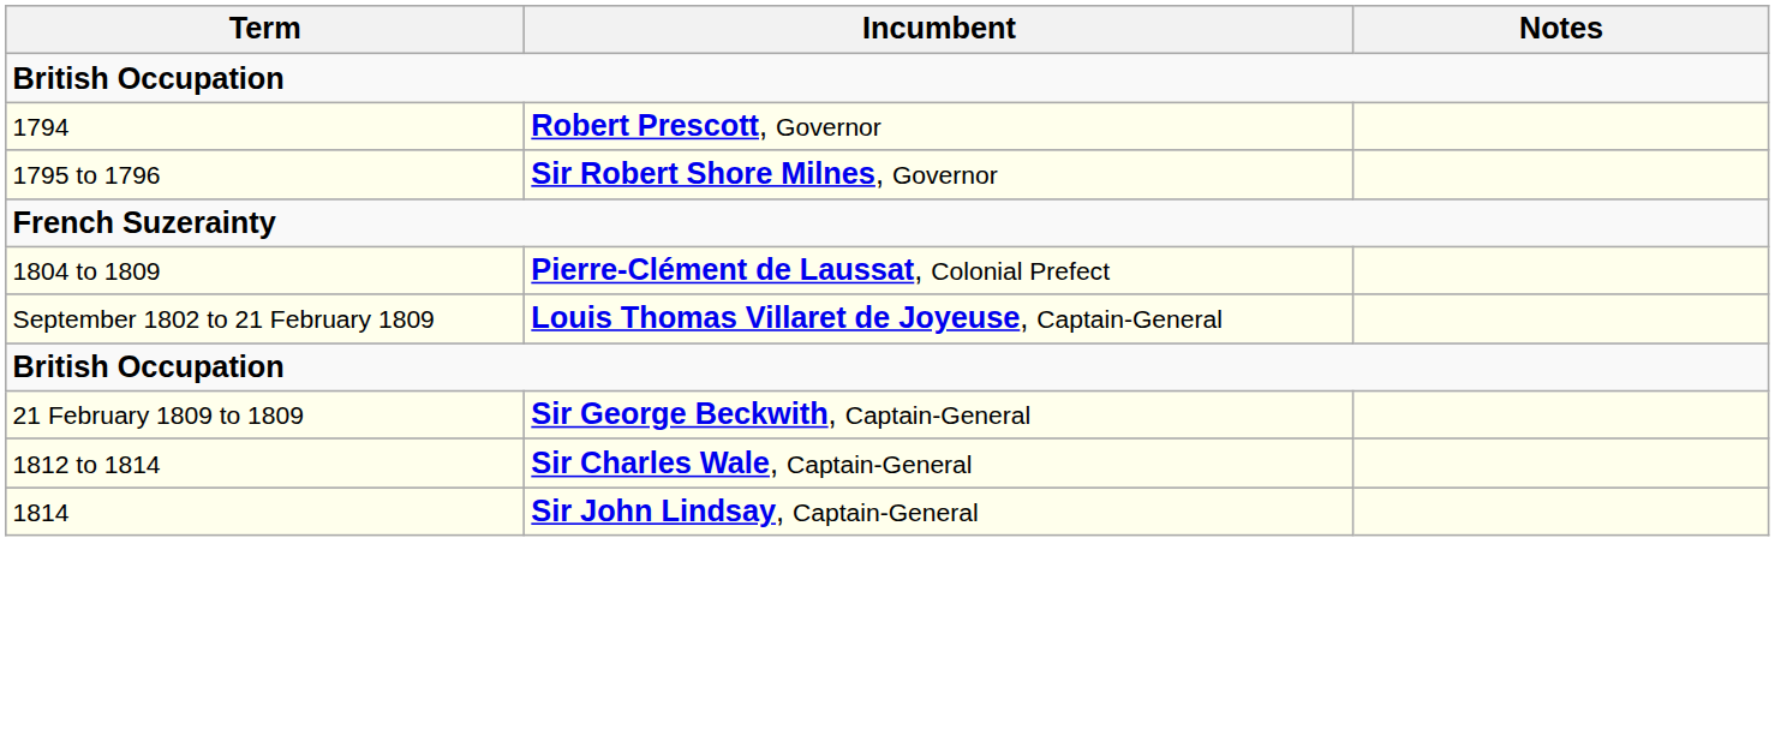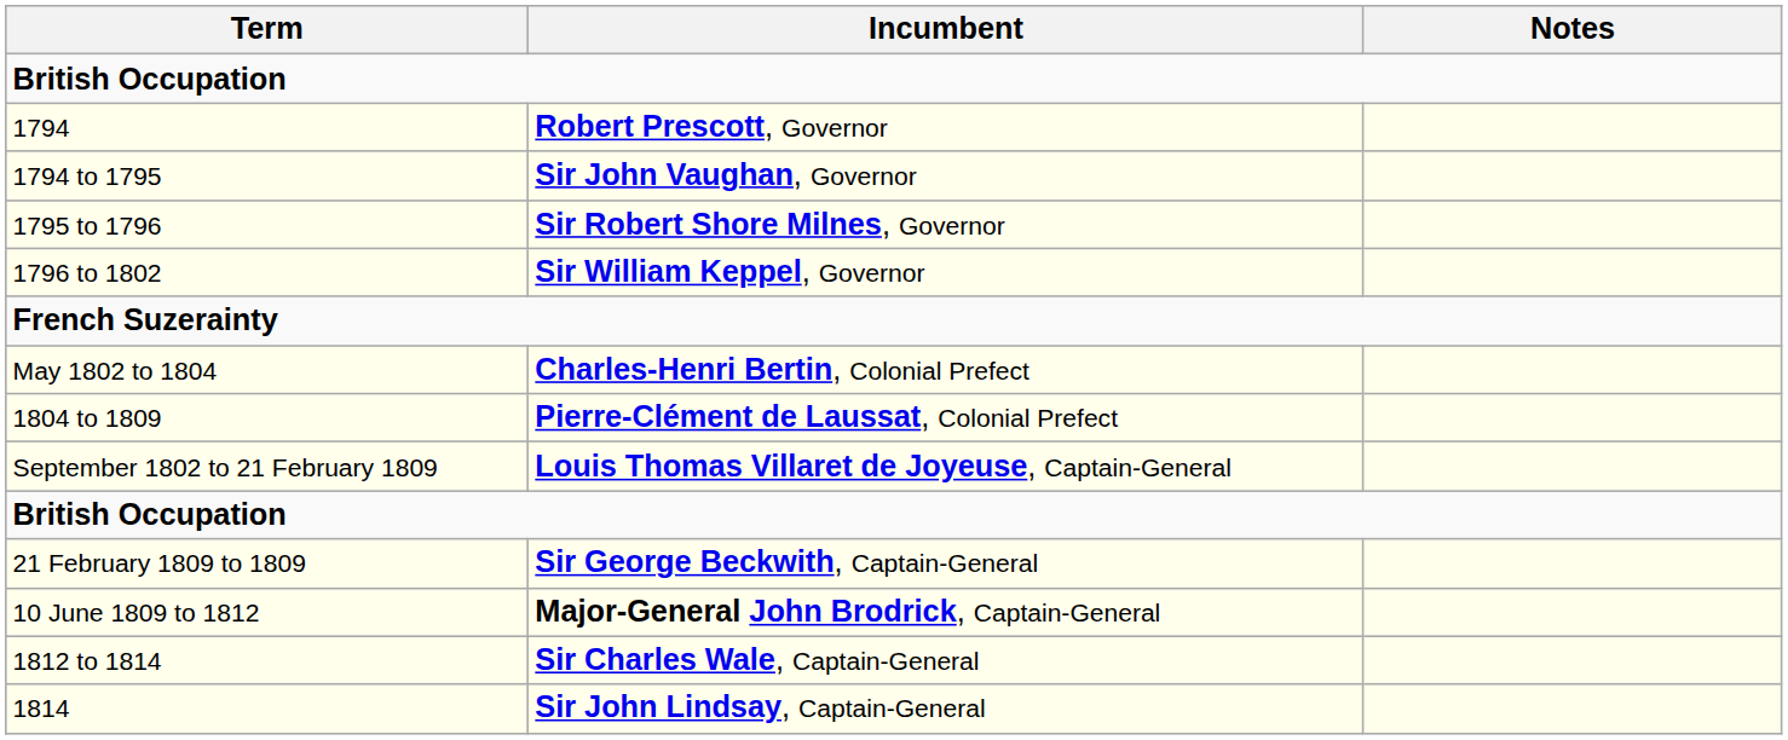 <table class="wikitable">
 <tr>
 <th width="25%" align=left>Term</th>
 <th width="40%" align=left>Incumbent</th>
 <th width="20%" align=left>Notes</th>
 </tr>
 <tr valign=top>
 <td colspan="3"><strong>British Occupation</strong></td>
 </tr>
 <tr valign=top bgcolor="#ffffec">
 <td><small>1794</small></td>
 <td><strong><a href='#'>Robert Prescott</a></strong>, <small>Governor</small></td>
 <td></td>
 </tr>
 <tr valign=top bgcolor="#ffffec">
+<td><small>1794 to 1795</small></td>
+<td><strong><a href='#'>Sir John Vaughan</a></strong>, <small>Governor</small></td>
+<td></td>
+</tr>
+<tr valign=top bgcolor="#ffffec">
 <td><small>1795 to 1796</small></td>
 <td><strong><a href='#'>Sir Robert Shore Milnes</a></strong>, <small>Governor</small></td>
 <td></td>
 </tr>
+<tr valign=top bgcolor="#ffffec">
+<td><small>1796 to 1802</small></td>
+<td><strong><a href='#'>Sir William Keppel</a></strong>, <small>Governor</small></td>
+<td></td>
+</tr>
 <tr valign=top>
 <td colspan="3"><strong>French Suzerainty</strong></td>
+</tr>
+<tr valign=top bgcolor="#ffffec">
+<td><small>May 1802 to 1804</small></td>
+<td><strong><a href='#'>Charles-Henri Bertin</a></strong>, <small>Colonial Prefect</small></td>
+<td></td>
 </tr>
 <tr valign=top bgcolor="#ffffec">
 <td><small>1804 to 1809</small></td>
 <td><strong><a href='#'>Pierre-Clément de Laussat</a></strong>, <small>Colonial Prefect</small></td>
 <td></td>
 </tr>
 <tr valign=top bgcolor="#ffffec">
 <td><small>September 1802 to 21 February 1809</small></td>
 <td><strong><a href='#'>Louis Thomas Villaret de Joyeuse</a></strong>, <small>Captain-General</small></td>
 <td></td>
 </tr>
 <tr valign=top>
 <td colspan="3"><strong>British Occupation</strong></td>
 </tr>
 <tr valign=top bgcolor="#ffffec">
 <td><small>21 February 1809 to 1809</small></td>
 <td><strong><a href='#'>Sir George Beckwith</a></strong>, <small>Captain-General</small></td>
 <td></td>
 </tr>
 <tr valign=top bgcolor="#ffffec">
+<td><small>10 June 1809 to 1812</small></td>
+<td><strong>Major-General <a href='#'>John Brodrick</a></strong>, <small>Captain-General</small></td>
+<td></td>
+</tr>
+<tr valign=top bgcolor="#ffffec">
 <td><small>1812 to 1814</small></td>
 <td><strong><a href='#'>Sir Charles Wale</a></strong>, <small>Captain-General</small></td>
 <td></td>
 </tr>
 <tr valign=top bgcolor="#ffffec">
 <td><small>1814</small></td>
 <td><strong><a href='#'>Sir John Lindsay</a></strong>, <small>Captain-General</small></td>
 <td></td>
 </tr>
 </table>
